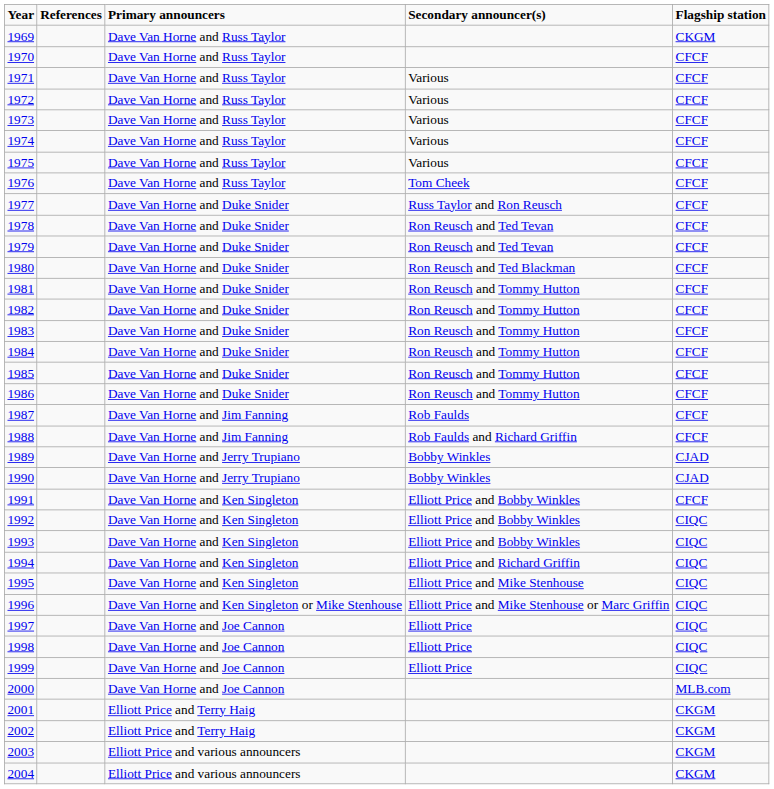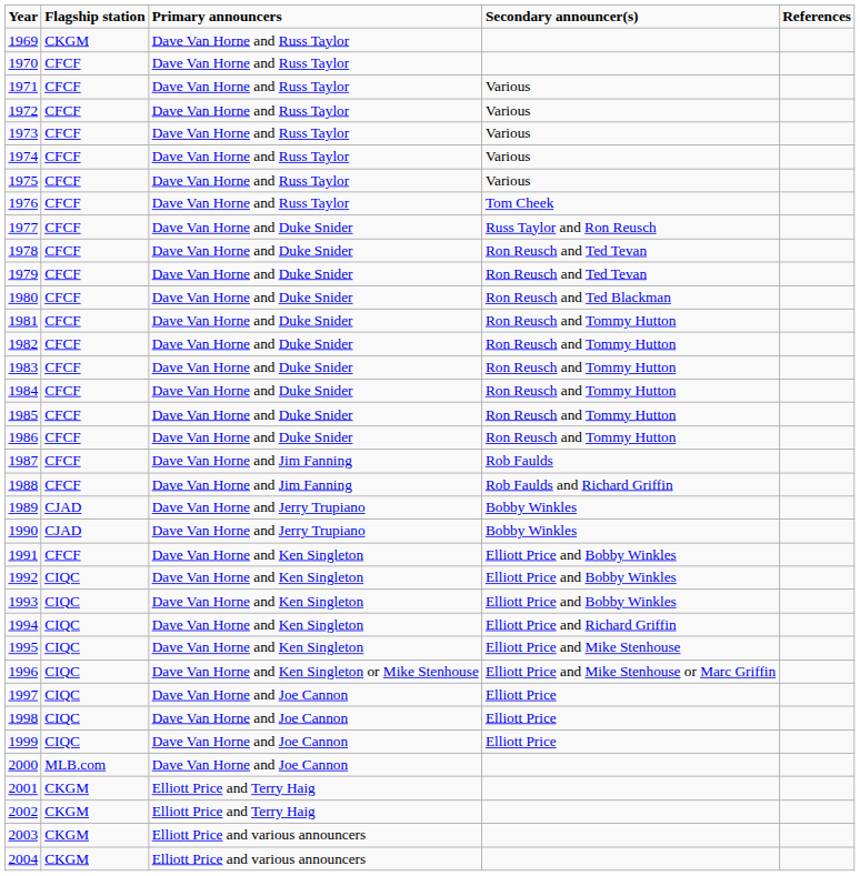 <table class="wikitable">
 <tr>
 <td><strong>Year</strong></td>
-<td><strong>References</strong></td>
+<td><strong>Flagship station</strong></td>
 <td><strong>Primary announcers</strong></td>
 <td><strong>Secondary announcer(s)</strong></td>
-<td><strong>Flagship station</strong></td>
+<td><strong>References</strong></td>
 </tr>
 <tr>
 <td><a href='#'>1969</a></td>
-<td></td>
+<td><a href='#'>CKGM</a></td>
 <td><a href='#'>Dave Van Horne</a> and <a href='#'>Russ Taylor</a></td>
 <td></td>
-<td><a href='#'>CKGM</a></td>
+<td></td>
 </tr>
 <tr>
 <td><a href='#'>1970</a></td>
-<td></td>
+<td><a href='#'>CFCF</a></td>
 <td><a href='#'>Dave Van Horne</a> and <a href='#'>Russ Taylor</a></td>
 <td></td>
-<td><a href='#'>CFCF</a></td>
+<td></td>
 </tr>
 <tr>
 <td><a href='#'>1971</a></td>
-<td></td>
+<td><a href='#'>CFCF</a></td>
 <td><a href='#'>Dave Van Horne</a> and <a href='#'>Russ Taylor</a></td>
 <td>Various</td>
-<td><a href='#'>CFCF</a></td>
+<td></td>
 </tr>
 <tr>
 <td><a href='#'>1972</a></td>
-<td></td>
+<td><a href='#'>CFCF</a></td>
 <td><a href='#'>Dave Van Horne</a> and <a href='#'>Russ Taylor</a></td>
 <td>Various</td>
-<td><a href='#'>CFCF</a></td>
+<td></td>
 </tr>
 <tr>
 <td><a href='#'>1973</a></td>
-<td></td>
+<td><a href='#'>CFCF</a></td>
 <td><a href='#'>Dave Van Horne</a> and <a href='#'>Russ Taylor</a></td>
 <td>Various</td>
-<td><a href='#'>CFCF</a></td>
+<td></td>
 </tr>
 <tr>
 <td><a href='#'>1974</a></td>
-<td></td>
+<td><a href='#'>CFCF</a></td>
 <td><a href='#'>Dave Van Horne</a> and <a href='#'>Russ Taylor</a></td>
 <td>Various</td>
-<td><a href='#'>CFCF</a></td>
+<td></td>
 </tr>
 <tr>
 <td><a href='#'>1975</a></td>
-<td></td>
+<td><a href='#'>CFCF</a></td>
 <td><a href='#'>Dave Van Horne</a> and <a href='#'>Russ Taylor</a></td>
 <td>Various</td>
-<td><a href='#'>CFCF</a></td>
+<td></td>
 </tr>
 <tr>
 <td><a href='#'>1976</a></td>
-<td></td>
+<td><a href='#'>CFCF</a></td>
 <td><a href='#'>Dave Van Horne</a> and <a href='#'>Russ Taylor</a></td>
 <td><a href='#'>Tom Cheek</a></td>
-<td><a href='#'>CFCF</a></td>
+<td></td>
 </tr>
 <tr>
 <td><a href='#'>1977</a></td>
-<td></td>
+<td><a href='#'>CFCF</a></td>
 <td><a href='#'>Dave Van Horne</a> and <a href='#'>Duke Snider</a></td>
 <td><a href='#'>Russ Taylor</a> and <a href='#'>Ron Reusch</a></td>
-<td><a href='#'>CFCF</a></td>
+<td></td>
 </tr>
 <tr>
 <td><a href='#'>1978</a></td>
-<td></td>
+<td><a href='#'>CFCF</a></td>
 <td><a href='#'>Dave Van Horne</a> and <a href='#'>Duke Snider</a></td>
 <td><a href='#'>Ron Reusch</a> and <a href='#'>Ted Tevan</a></td>
-<td><a href='#'>CFCF</a></td>
+<td></td>
 </tr>
 <tr>
 <td><a href='#'>1979</a></td>
-<td></td>
+<td><a href='#'>CFCF</a></td>
 <td><a href='#'>Dave Van Horne</a> and <a href='#'>Duke Snider</a></td>
 <td><a href='#'>Ron Reusch</a> and <a href='#'>Ted Tevan</a></td>
-<td><a href='#'>CFCF</a></td>
+<td></td>
 </tr>
 <tr>
 <td><a href='#'>1980</a></td>
-<td></td>
+<td><a href='#'>CFCF</a></td>
 <td><a href='#'>Dave Van Horne</a> and <a href='#'>Duke Snider</a></td>
 <td><a href='#'>Ron Reusch</a> and <a href='#'>Ted Blackman</a></td>
-<td><a href='#'>CFCF</a></td>
+<td></td>
 </tr>
 <tr>
 <td><a href='#'>1981</a></td>
-<td></td>
+<td><a href='#'>CFCF</a></td>
 <td><a href='#'>Dave Van Horne</a> and <a href='#'>Duke Snider</a></td>
 <td><a href='#'>Ron Reusch</a> and <a href='#'>Tommy Hutton</a></td>
-<td><a href='#'>CFCF</a></td>
+<td></td>
 </tr>
 <tr>
 <td><a href='#'>1982</a></td>
-<td></td>
+<td><a href='#'>CFCF</a></td>
 <td><a href='#'>Dave Van Horne</a> and <a href='#'>Duke Snider</a></td>
 <td><a href='#'>Ron Reusch</a> and <a href='#'>Tommy Hutton</a></td>
-<td><a href='#'>CFCF</a></td>
+<td></td>
 </tr>
 <tr>
 <td><a href='#'>1983</a></td>
-<td></td>
+<td><a href='#'>CFCF</a></td>
 <td><a href='#'>Dave Van Horne</a> and <a href='#'>Duke Snider</a></td>
 <td><a href='#'>Ron Reusch</a> and <a href='#'>Tommy Hutton</a></td>
-<td><a href='#'>CFCF</a></td>
+<td></td>
 </tr>
 <tr>
 <td><a href='#'>1984</a></td>
-<td></td>
+<td><a href='#'>CFCF</a></td>
 <td><a href='#'>Dave Van Horne</a> and <a href='#'>Duke Snider</a></td>
 <td><a href='#'>Ron Reusch</a> and <a href='#'>Tommy Hutton</a></td>
-<td><a href='#'>CFCF</a></td>
+<td></td>
 </tr>
 <tr>
 <td><a href='#'>1985</a></td>
-<td></td>
+<td><a href='#'>CFCF</a></td>
 <td><a href='#'>Dave Van Horne</a> and <a href='#'>Duke Snider</a></td>
 <td><a href='#'>Ron Reusch</a> and <a href='#'>Tommy Hutton</a></td>
-<td><a href='#'>CFCF</a></td>
+<td></td>
 </tr>
 <tr>
 <td><a href='#'>1986</a></td>
-<td></td>
+<td><a href='#'>CFCF</a></td>
 <td><a href='#'>Dave Van Horne</a> and <a href='#'>Duke Snider</a></td>
 <td><a href='#'>Ron Reusch</a> and <a href='#'>Tommy Hutton</a></td>
-<td><a href='#'>CFCF</a></td>
+<td></td>
 </tr>
 <tr>
 <td><a href='#'>1987</a></td>
-<td></td>
+<td><a href='#'>CFCF</a></td>
 <td><a href='#'>Dave Van Horne</a> and <a href='#'>Jim Fanning</a></td>
 <td><a href='#'>Rob Faulds</a></td>
-<td><a href='#'>CFCF</a></td>
+<td></td>
 </tr>
 <tr>
 <td><a href='#'>1988</a></td>
-<td></td>
+<td><a href='#'>CFCF</a></td>
 <td><a href='#'>Dave Van Horne</a> and <a href='#'>Jim Fanning</a></td>
 <td><a href='#'>Rob Faulds</a> and <a href='#'>Richard Griffin</a></td>
-<td><a href='#'>CFCF</a></td>
+<td></td>
 </tr>
 <tr>
 <td><a href='#'>1989</a></td>
-<td></td>
+<td><a href='#'>CJAD</a></td>
 <td><a href='#'>Dave Van Horne</a> and <a href='#'>Jerry Trupiano</a></td>
 <td><a href='#'>Bobby Winkles</a></td>
-<td><a href='#'>CJAD</a></td>
+<td></td>
 </tr>
 <tr>
 <td><a href='#'>1990</a></td>
-<td></td>
+<td><a href='#'>CJAD</a></td>
 <td><a href='#'>Dave Van Horne</a> and <a href='#'>Jerry Trupiano</a></td>
 <td><a href='#'>Bobby Winkles</a></td>
-<td><a href='#'>CJAD</a></td>
+<td></td>
 </tr>
 <tr>
 <td><a href='#'>1991</a></td>
-<td></td>
+<td><a href='#'>CFCF</a></td>
 <td><a href='#'>Dave Van Horne</a> and <a href='#'>Ken Singleton</a></td>
 <td><a href='#'>Elliott Price</a> and <a href='#'>Bobby Winkles</a></td>
-<td><a href='#'>CFCF</a></td>
+<td></td>
 </tr>
 <tr>
 <td><a href='#'>1992</a></td>
-<td></td>
+<td><a href='#'>CIQC</a></td>
 <td><a href='#'>Dave Van Horne</a> and <a href='#'>Ken Singleton</a></td>
 <td><a href='#'>Elliott Price</a> and <a href='#'>Bobby Winkles</a></td>
-<td><a href='#'>CIQC</a></td>
+<td></td>
 </tr>
 <tr>
 <td><a href='#'>1993</a></td>
-<td></td>
+<td><a href='#'>CIQC</a></td>
 <td><a href='#'>Dave Van Horne</a> and <a href='#'>Ken Singleton</a></td>
 <td><a href='#'>Elliott Price</a> and <a href='#'>Bobby Winkles</a></td>
-<td><a href='#'>CIQC</a></td>
+<td></td>
 </tr>
 <tr>
 <td><a href='#'>1994</a></td>
-<td></td>
+<td><a href='#'>CIQC</a></td>
 <td><a href='#'>Dave Van Horne</a> and <a href='#'>Ken Singleton</a></td>
 <td><a href='#'>Elliott Price</a> and <a href='#'>Richard Griffin</a></td>
-<td><a href='#'>CIQC</a></td>
+<td></td>
 </tr>
 <tr>
 <td><a href='#'>1995</a></td>
-<td></td>
+<td><a href='#'>CIQC</a></td>
 <td><a href='#'>Dave Van Horne</a> and <a href='#'>Ken Singleton</a></td>
 <td><a href='#'>Elliott Price</a> and <a href='#'>Mike Stenhouse</a></td>
-<td><a href='#'>CIQC</a></td>
+<td></td>
 </tr>
 <tr>
 <td><a href='#'>1996</a></td>
-<td></td>
+<td><a href='#'>CIQC</a></td>
 <td><a href='#'>Dave Van Horne</a> and <a href='#'>Ken Singleton</a> or <a href='#'>Mike Stenhouse</a> </td>
 <td><a href='#'>Elliott Price</a> and <a href='#'>Mike Stenhouse</a> or <a href='#'>Marc Griffin</a> </td>
-<td><a href='#'>CIQC</a></td>
+<td></td>
 </tr>
 <tr>
 <td><a href='#'>1997</a></td>
-<td></td>
+<td><a href='#'>CIQC</a></td>
 <td><a href='#'>Dave Van Horne</a> and <a href='#'>Joe Cannon</a></td>
 <td><a href='#'>Elliott Price</a></td>
-<td><a href='#'>CIQC</a></td>
+<td></td>
 </tr>
 <tr>
 <td><a href='#'>1998</a></td>
-<td></td>
+<td><a href='#'>CIQC</a></td>
 <td><a href='#'>Dave Van Horne</a> and <a href='#'>Joe Cannon</a></td>
 <td><a href='#'>Elliott Price</a></td>
-<td><a href='#'>CIQC</a></td>
+<td></td>
 </tr>
 <tr>
 <td><a href='#'>1999</a></td>
-<td></td>
+<td><a href='#'>CIQC</a></td>
 <td><a href='#'>Dave Van Horne</a> and <a href='#'>Joe Cannon</a></td>
 <td><a href='#'>Elliott Price</a></td>
-<td><a href='#'>CIQC</a></td>
+<td></td>
 </tr>
 <tr>
 <td><a href='#'>2000</a></td>
-<td></td>
+<td><a href='#'>MLB.com</a></td>
 <td><a href='#'>Dave Van Horne</a> and <a href='#'>Joe Cannon</a></td>
 <td></td>
-<td><a href='#'>MLB.com</a></td>
+<td></td>
 </tr>
 <tr>
 <td><a href='#'>2001</a></td>
-<td></td>
+<td><a href='#'>CKGM</a></td>
 <td><a href='#'>Elliott Price</a> and <a href='#'>Terry Haig</a></td>
 <td></td>
-<td><a href='#'>CKGM</a></td>
+<td></td>
 </tr>
 <tr>
 <td><a href='#'>2002</a></td>
-<td></td>
+<td><a href='#'>CKGM</a></td>
 <td><a href='#'>Elliott Price</a> and <a href='#'>Terry Haig</a></td>
 <td></td>
-<td><a href='#'>CKGM</a></td>
+<td></td>
 </tr>
 <tr>
 <td><a href='#'>2003</a></td>
-<td></td>
+<td><a href='#'>CKGM</a></td>
 <td><a href='#'>Elliott Price</a> and various announcers</td>
 <td></td>
-<td><a href='#'>CKGM</a></td>
+<td></td>
 </tr>
 <tr>
 <td><a href='#'>2004</a></td>
-<td></td>
+<td><a href='#'>CKGM</a></td>
 <td><a href='#'>Elliott Price</a> and various announcers</td>
 <td></td>
-<td><a href='#'>CKGM</a></td>
+<td></td>
 </tr>
 </table>
